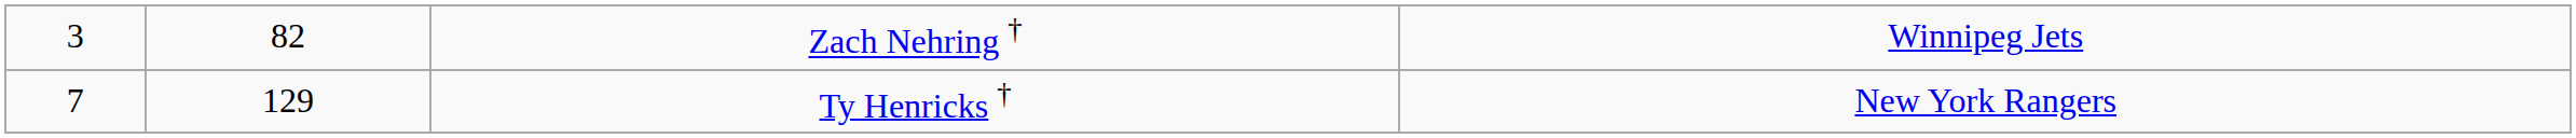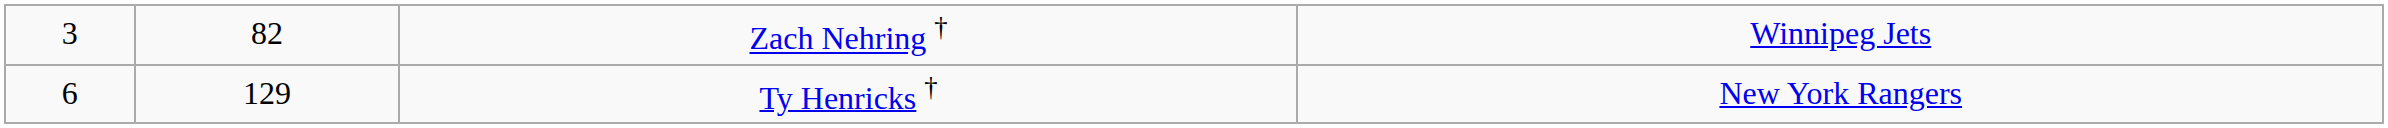 <table class="wikitable" width="60%">
 <tr align="center" bgcolor="">
 <td>3</td>
 <td>82</td>
 <td><a href='#'>Zach Nehring</a> <sup>†</sup></td>
 <td><a href='#'>Winnipeg Jets</a></td>
 </tr>
 <tr align="center" bgcolor="">
-<td>7</td>
+<td>6</td>
 <td>129</td>
 <td><a href='#'>Ty Henricks</a> <sup>†</sup></td>
 <td><a href='#'>New York Rangers</a></td>
 </tr>
 </table>
